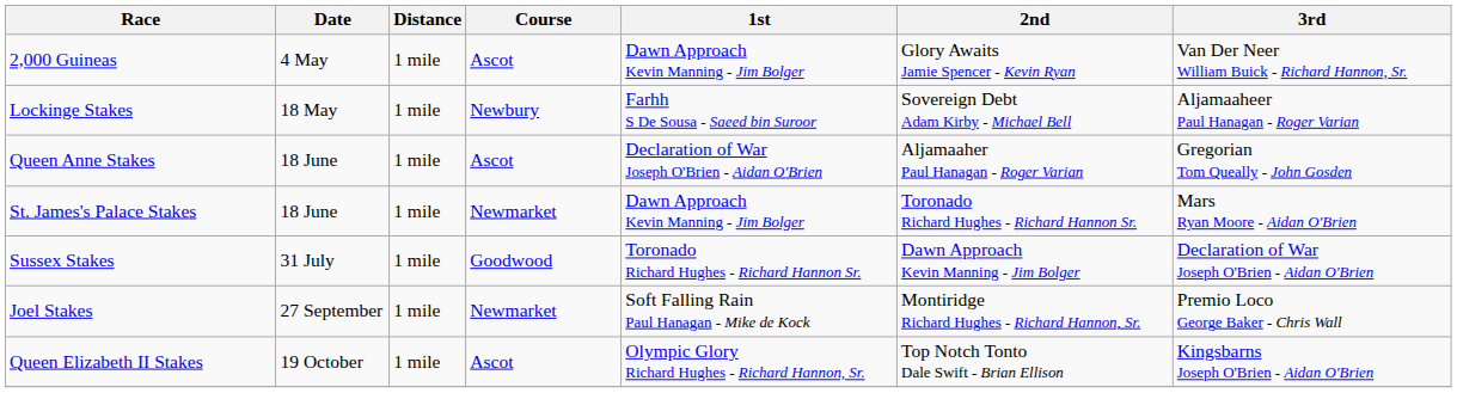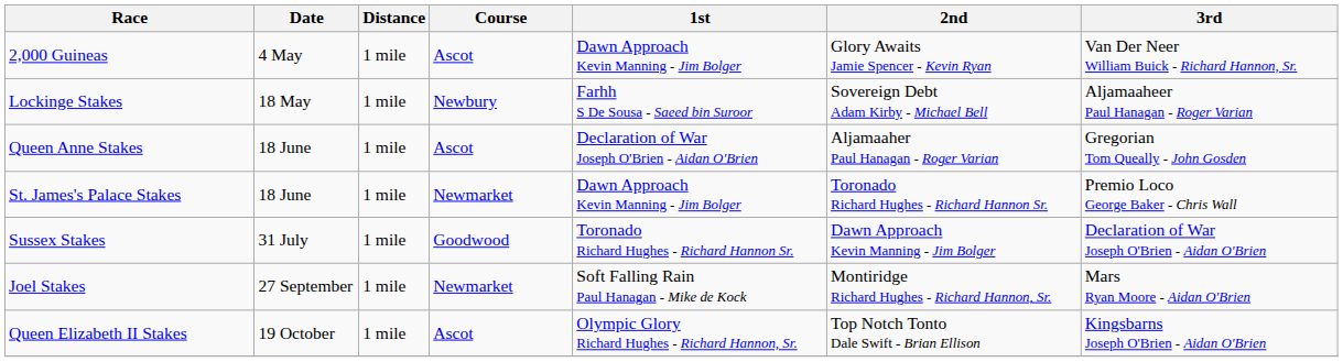 <table class="wikitable sortable">
 <tr>
 <th width=300>Race</th>
 <th width=100>Date</th>
 <th width=50>Distance</th>
 <th width=150>Course</th>
 <th width=300>1st</th>
 <th width=300>2nd</th>
 <th width=300>3rd</th>
 </tr>
 <tr>
 <td><a href='#'>2,000 Guineas</a></td>
 <td>4 May</td>
 <td>1 mile</td>
 <td><a href='#'>Ascot</a></td>
 <td><a href='#'>Dawn Approach</a><br><small><a href='#'>Kevin Manning</a> - <em><a href='#'>Jim Bolger</a></em></small></td>
 <td>Glory Awaits<br><small><a href='#'>Jamie Spencer</a> - <em><a href='#'>Kevin Ryan</a></em></small></td>
 <td>Van Der Neer<br><small><a href='#'>William Buick</a> - <em><a href='#'>Richard Hannon, Sr.</a></em></small></td>
 </tr>
 <tr>
 <td><a href='#'>Lockinge Stakes</a></td>
 <td>18 May</td>
 <td>1 mile</td>
 <td><a href='#'>Newbury</a></td>
 <td><a href='#'>Farhh</a><br><small><a href='#'>S De Sousa</a> - <em><a href='#'>Saeed bin Suroor</a></em></small></td>
 <td>Sovereign Debt<br><small><a href='#'>Adam Kirby</a> - <em><a href='#'>Michael Bell</a></em></small></td>
 <td>Aljamaaheer<br><small><a href='#'>Paul Hanagan</a> - <em><a href='#'>Roger Varian</a></em></small></td>
 </tr>
 <tr>
 <td><a href='#'>Queen Anne Stakes</a></td>
 <td>18 June</td>
 <td>1 mile</td>
 <td><a href='#'>Ascot</a></td>
 <td><a href='#'>Declaration of War</a><br><small><a href='#'>Joseph O'Brien</a> - <em><a href='#'>Aidan O'Brien</a></em></small></td>
 <td>Aljamaaher<br><small><a href='#'>Paul Hanagan</a> - <em><a href='#'>Roger Varian</a></em></small></td>
 <td>Gregorian<br><small><a href='#'>Tom Queally</a> - <em><a href='#'>John Gosden</a></em></small></td>
 </tr>
 <tr>
 <td><a href='#'>St. James's Palace Stakes</a></td>
 <td>18 June</td>
 <td>1 mile</td>
 <td><a href='#'>Newmarket</a></td>
 <td><a href='#'>Dawn Approach</a><br><small><a href='#'>Kevin Manning</a> - <em><a href='#'>Jim Bolger</a></em></small></td>
 <td><a href='#'>Toronado</a><br><small><a href='#'>Richard Hughes</a> - <em><a href='#'>Richard Hannon Sr.</a></em></small></td>
-<td>Mars<br><small><a href='#'>Ryan Moore</a> - <em><a href='#'>Aidan O'Brien</a></em></small></td>
+<td>Premio Loco<br><small><a href='#'>George Baker</a> - <em>Chris Wall</em></small></td>
 </tr>
 <tr>
 <td><a href='#'>Sussex Stakes</a></td>
 <td>31 July</td>
 <td>1 mile</td>
 <td><a href='#'>Goodwood</a></td>
 <td><a href='#'>Toronado</a><br><small><a href='#'>Richard Hughes</a> - <em><a href='#'>Richard Hannon Sr.</a></em></small></td>
 <td><a href='#'>Dawn Approach</a><br><small><a href='#'>Kevin Manning</a> - <em><a href='#'>Jim Bolger</a></em></small></td>
 <td><a href='#'>Declaration of War</a><br><small><a href='#'>Joseph O'Brien</a> - <em><a href='#'>Aidan O'Brien</a></em></small></td>
 </tr>
 <tr>
 <td><a href='#'>Joel Stakes</a></td>
 <td>27 September</td>
 <td>1 mile</td>
 <td><a href='#'>Newmarket</a></td>
 <td>Soft Falling Rain<br><small><a href='#'>Paul Hanagan</a> - <em>Mike de Kock</em></small></td>
 <td>Montiridge<br><small><a href='#'>Richard Hughes</a> - <em><a href='#'>Richard Hannon, Sr.</a></em></small></td>
-<td>Premio Loco<br><small><a href='#'>George Baker</a> - <em>Chris Wall</em></small></td>
+<td>Mars<br><small><a href='#'>Ryan Moore</a> - <em><a href='#'>Aidan O'Brien</a></em></small></td>
 </tr>
 <tr>
 <td><a href='#'>Queen Elizabeth II Stakes</a></td>
 <td>19 October</td>
 <td>1 mile</td>
 <td><a href='#'>Ascot</a></td>
 <td><a href='#'>Olympic Glory</a><br><small><a href='#'>Richard Hughes</a> - <em><a href='#'>Richard Hannon, Sr.</a></em></small></td>
 <td>Top Notch Tonto<br><small>Dale Swift - <em>Brian Ellison</em></small></td>
 <td><a href='#'>Kingsbarns</a><br><small><a href='#'>Joseph O'Brien</a> - <em><a href='#'>Aidan O'Brien</a></em></small></td>
 </tr>
 <tr>
 </tr>
 </table>
